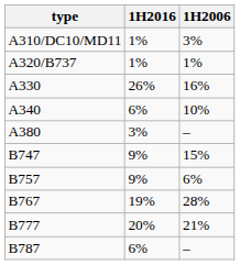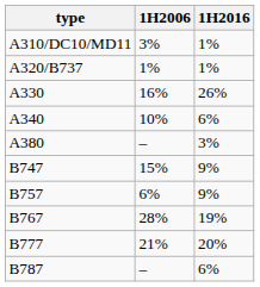 <table class="wikitable sortable">
 <tr>
 <th>type</th>
+<th>1H2006</th>
 <th>1H2016</th>
-<th>1H2006</th>
 </tr>
 <tr>
 <td>A310/DC10/MD11</td>
+<td>3%</td>
 <td>1%</td>
-<td>3%</td>
 </tr>
 <tr>
 <td>A320/B737</td>
 <td>1%</td>
 <td>1%</td>
 </tr>
 <tr>
 <td>A330</td>
+<td>16%</td>
 <td>26%</td>
-<td>16%</td>
 </tr>
 <tr>
 <td>A340</td>
+<td>10%</td>
 <td>6%</td>
-<td>10%</td>
 </tr>
 <tr>
 <td>A380</td>
+<td>–</td>
 <td>3%</td>
-<td>–</td>
 </tr>
 <tr>
 <td>B747</td>
+<td>15%</td>
 <td>9%</td>
-<td>15%</td>
 </tr>
 <tr>
 <td>B757</td>
+<td>6%</td>
 <td>9%</td>
-<td>6%</td>
 </tr>
 <tr>
 <td>B767</td>
+<td>28%</td>
 <td>19%</td>
-<td>28%</td>
 </tr>
 <tr>
 <td>B777</td>
+<td>21%</td>
 <td>20%</td>
-<td>21%</td>
 </tr>
 <tr>
 <td>B787</td>
+<td>–</td>
 <td>6%</td>
-<td>–</td>
 </tr>
 </table>
